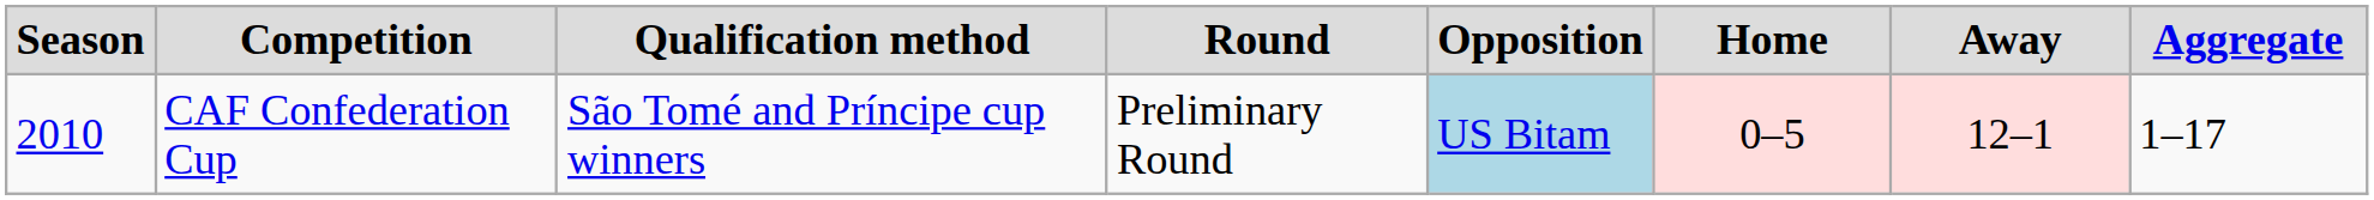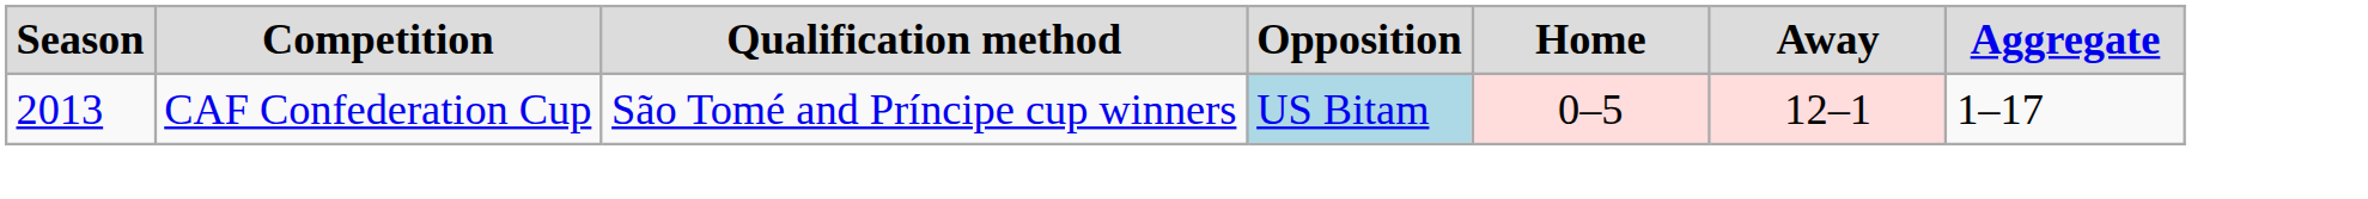 <table class="sortable plainrowheaders wikitable">
 <tr>
 <th style="background:#DCDCDC">Season</th>
 <th style="background:#DCDCDC">Competition</th>
 <th style="background:#DCDCDC">Qualification method</th>
-<th style="background:#DCDCDC">Round</th>
 <th style="background:#DCDCDC">Opposition</th>
 <th width="80" style="background:#DCDCDC">Home</th>
 <th width="80" style="background:#DCDCDC">Away</th>
 <th width="80" style="background:#DCDCDC"><a href='#'>Aggregate</a></th>
 </tr>
 <tr>
-<td><a href='#'>2010</a></td>
+<td><a href='#'>2013</a></td>
 <td><a href='#'>CAF Confederation Cup</a></td>
 <td><a href='#'>São Tomé and Príncipe cup winners</a></td>
-<td align=left>Preliminary Round</td>
 <td align=left style="background: lightblue;"> <a href='#'>US Bitam</a></td>
 <td style="background:#fdd; text-align:center">0–5</td>
 <td style="background:#fdd; text-align:center">12–1</td>
 <td>1–17</td>
 </tr>
 </table>
